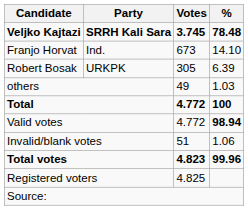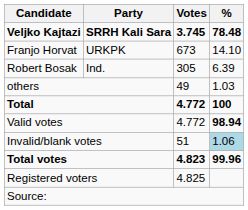 <table class="wikitable" style="text-align: left;">
 <tr>
 <th>Candidate</th>
 <th>Party</th>
 <th>Votes</th>
 <th>%</th>
 </tr>
 <tr>
 <td><strong>Veljko Kajtazi</strong></td>
 <td><strong>SRRH Kali Sara</strong></td>
 <td><strong>3.745</strong></td>
 <td><strong>78.48</strong></td>
 </tr>
 <tr>
 <td>Franjo Horvat</td>
-<td>Ind.</td>
+<td>URKPK</td>
 <td>673</td>
 <td>14.10</td>
 </tr>
 <tr>
 <td>Robert Bosak</td>
-<td>URKPK</td>
+<td>Ind.</td>
 <td>305</td>
 <td>6.39</td>
 </tr>
 <tr>
 <td colspan="2">others</td>
 <td>49</td>
 <td>1.03</td>
 </tr>
 <tr>
 <td colspan="2"><strong>Total</strong></td>
 <td><strong>4.772</strong></td>
 <td><strong>100</strong></td>
 </tr>
 <tr>
 <td colspan="2">Valid votes</td>
 <td>4.772</td>
 <td><strong>98.94</strong></td>
 </tr>
 <tr>
 <td colspan="2">Invalid/blank votes</td>
 <td>51</td>
-<td>1.06</td>
+<td style="background: lightblue;">1.06</td>
 </tr>
 <tr>
 <td colspan="2"><strong>Total votes</strong></td>
 <td><strong>4.823</strong></td>
 <td><strong>99.96</strong></td>
 </tr>
 <tr>
 <td colspan="2">Registered voters</td>
 <td>4.825</td>
 <td></td>
 </tr>
 <tr>
 <td colspan="4">Source: </td>
 </tr>
 </table>
